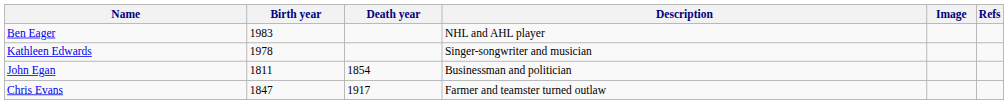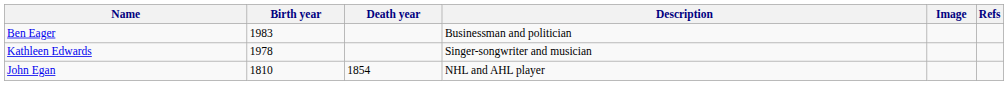 <table class="wikitable" style="font-size:90%;">
 <tr>
 <th style="background-color:#f2f2f2; color: #000080" width="25%">Name</th>
 <th style="background-color:#f2f2f2; color: #000080" width="10%">Birth year</th>
 <th style="background-color:#f2f2f2; color: #000080" width="10%">Death year</th>
 <th style="background-color:#f2f2f2; color: #000080" width="50%">Description</th>
 <th style="background-color:#f2f2f2; color: #000080" width="5%">Image</th>
 <th style="background-color:#f2f2f2; color: #000080" width="5%">Refs</th>
 </tr>
 <tr>
 <td><a href='#'>Ben Eager</a></td>
 <td>1983</td>
 <td></td>
-<td>NHL and AHL player</td>
+<td>Businessman and politician</td>
 <td></td>
 <td></td>
 </tr>
 <tr>
 <td><a href='#'>Kathleen Edwards</a></td>
 <td>1978</td>
 <td></td>
 <td>Singer-songwriter and musician</td>
 <td></td>
 <td></td>
 </tr>
 <tr>
 <td><a href='#'>John Egan</a></td>
-<td>1811</td>
+<td>1810</td>
 <td>1854</td>
-<td>Businessman and politician</td>
-<td></td>
-<td></td>
-</tr>
-<tr>
-<td><a href='#'>Chris Evans</a></td>
-<td>1847</td>
-<td>1917</td>
-<td>Farmer and teamster turned outlaw</td>
+<td>NHL and AHL player</td>
 <td></td>
 <td></td>
 </tr>
 </table>
